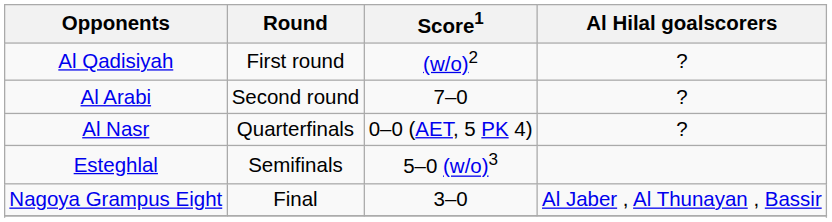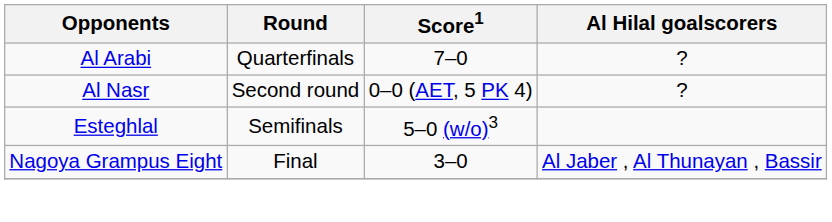 <table class="wikitable" style="text-align: center">
 <tr>
 <th>Opponents</th>
 <th>Round</th>
 <th>Score<sup>1</sup></th>
 <th>Al Hilal goalscorers</th>
 </tr>
 <tr>
-<td> <a href='#'>Al Qadisiyah</a></td>
-<td>First round</td>
-<td><a href='#'>(w/o)</a><sup>2</sup></td>
-<td>?</td>
-</tr>
-<tr>
 <td> <a href='#'>Al Arabi</a></td>
-<td>Second round</td>
+<td>Quarterfinals</td>
 <td>7–0</td>
 <td>?</td>
 </tr>
 <tr>
 <td> <a href='#'>Al Nasr</a></td>
-<td>Quarterfinals</td>
+<td>Second round</td>
 <td>0–0 (<a href='#'>AET</a>, 5 <a href='#'>PK</a> 4)</td>
 <td>?</td>
 </tr>
 <tr>
 <td> <a href='#'>Esteghlal</a></td>
 <td>Semifinals</td>
 <td>5–0 <a href='#'>(w/o)</a><sup>3</sup></td>
 <td></td>
 </tr>
 <tr>
 <td> <a href='#'>Nagoya Grampus Eight</a></td>
 <td>Final</td>
 <td>3–0</td>
 <td><a href='#'>Al Jaber</a> , <a href='#'>Al Thunayan</a> , <a href='#'>Bassir</a> </td>
 </tr>
 <tr>
 </tr>
 <tr>
 </tr>
 </table>
